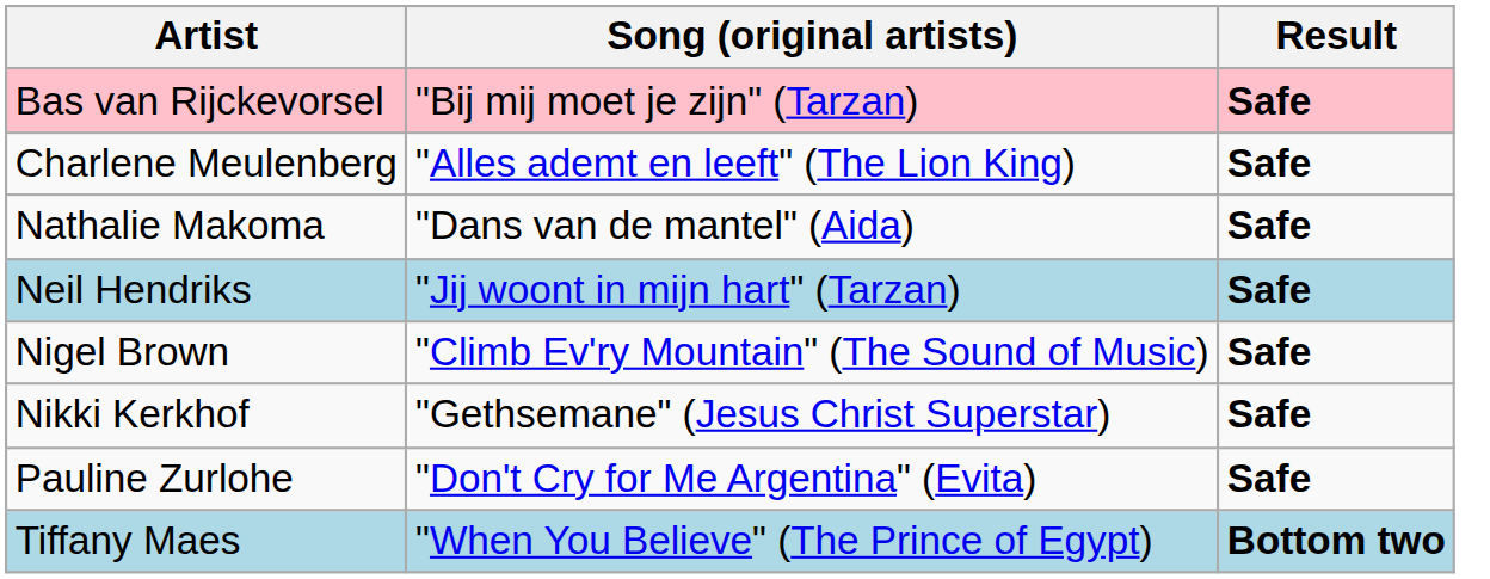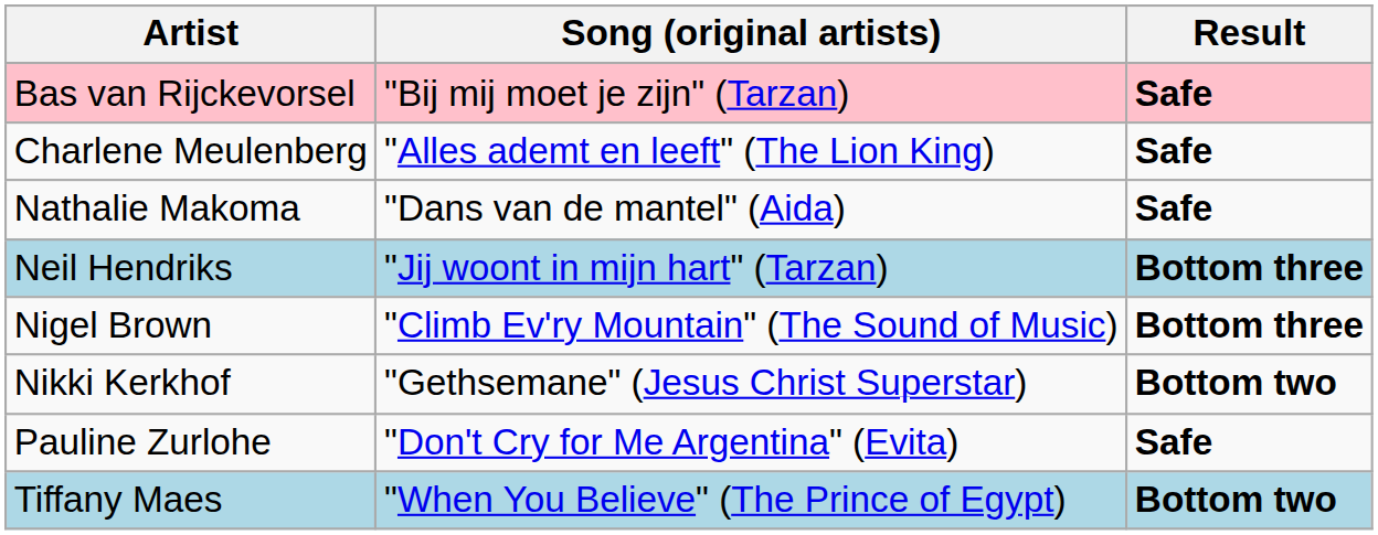 <table class=wikitable>
 <tr>
 <th>Artist</th>
 <th>Song (original artists)</th>
 <th>Result</th>
 </tr>
 <tr style="background:pink;">
 <td>Bas van Rijckevorsel</td>
 <td>"Bij mij moet je zijn" (<a href='#'>Tarzan</a>)</td>
 <td><strong>Safe</strong></td>
 </tr>
 <tr>
 <td>Charlene Meulenberg</td>
 <td>"<a href='#'>Alles ademt en leeft</a>" (<a href='#'>The Lion King</a>)</td>
 <td><strong>Safe</strong></td>
 </tr>
 <tr>
 <td>Nathalie Makoma</td>
 <td>"Dans van de mantel" (<a href='#'>Aida</a>)</td>
 <td><strong>Safe</strong></td>
 </tr>
 <tr style="background:lightblue;">
 <td>Neil Hendriks</td>
 <td>"<a href='#'>Jij woont in mijn hart</a>" (<a href='#'>Tarzan</a>)</td>
-<td><strong>Safe</strong></td>
+<td><strong>Bottom three</strong></td>
 </tr>
 <tr>
 <td>Nigel Brown</td>
 <td>"<a href='#'>Climb Ev'ry Mountain</a>" (<a href='#'>The Sound of Music</a>)</td>
-<td><strong>Safe</strong></td>
+<td><strong>Bottom three</strong></td>
 </tr>
 <tr>
 <td>Nikki Kerkhof</td>
 <td>"Gethsemane" (<a href='#'>Jesus Christ Superstar</a>)</td>
-<td><strong>Safe</strong></td>
+<td><strong>Bottom two</strong></td>
 </tr>
 <tr>
 <td>Pauline Zurlohe</td>
 <td>"<a href='#'>Don't Cry for Me Argentina</a>" (<a href='#'>Evita</a>)</td>
 <td><strong>Safe</strong></td>
 </tr>
 <tr style="background:lightblue;">
 <td>Tiffany Maes</td>
 <td>"<a href='#'>When You Believe</a>" (<a href='#'>The Prince of Egypt</a>)</td>
 <td><strong>Bottom two</strong></td>
 </tr>
 </table>
